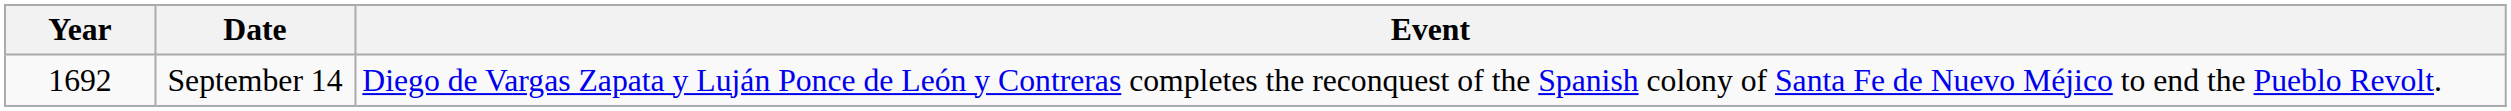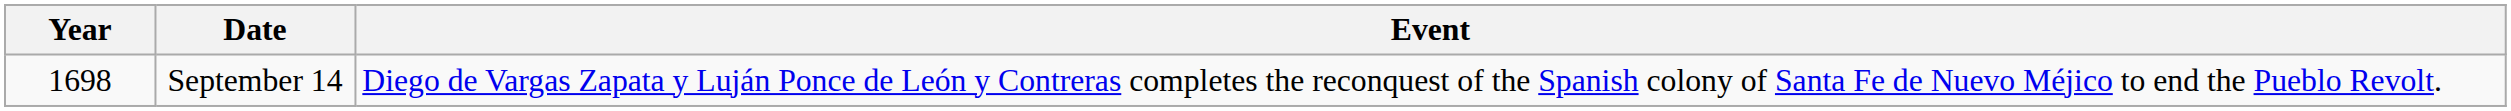 <table class="wikitable" style="width:100%;">
 <tr>
 <th style="width:6%">Year</th>
 <th style="width:8%">Date</th>
 <th style="width:86%">Event</th>
 </tr>
 <tr>
-<td align=center>1692</td>
+<td align=center>1698</td>
 <td align=center>September 14</td>
 <td><a href='#'>Diego de Vargas Zapata y Luján Ponce de León y Contreras</a> completes the reconquest of the <a href='#'>Spanish</a> colony of <a href='#'>Santa Fe de Nuevo Méjico</a> to end the <a href='#'>Pueblo Revolt</a>.</td>
 </tr>
 </table>
